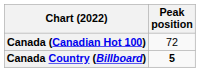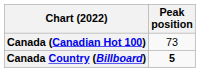 <table class="wikitable sortable plainrowheaders" style="text-align:center;">
 <tr>
 <th>Chart (2022)</th>
 <th>Peak<br>position</th>
 </tr>
 <tr>
 <th scope="row">Canada (<a href='#'>Canadian Hot 100</a>)</th>
-<td>72</td>
+<td>73</td>
 </tr>
 <tr>
 <th scope="row">Canada <a href='#'>Country</a> (<a href='#'><em>Billboard</em></a>)</th>
 <td><strong>5</strong></td>
 </tr>
 </table>
